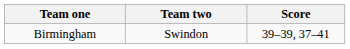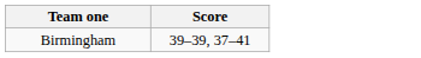 <table class="wikitable" style="text-align: center">
 <tr>
 <th width=150>Team one</th>
-<th width=150>Team two</th>
 <th width=120>Score</th>
 </tr>
 <tr>
 <td>Birmingham</td>
-<td>Swindon</td>
 <td>39–39, 37–41</td>
 </tr>
 </table>
